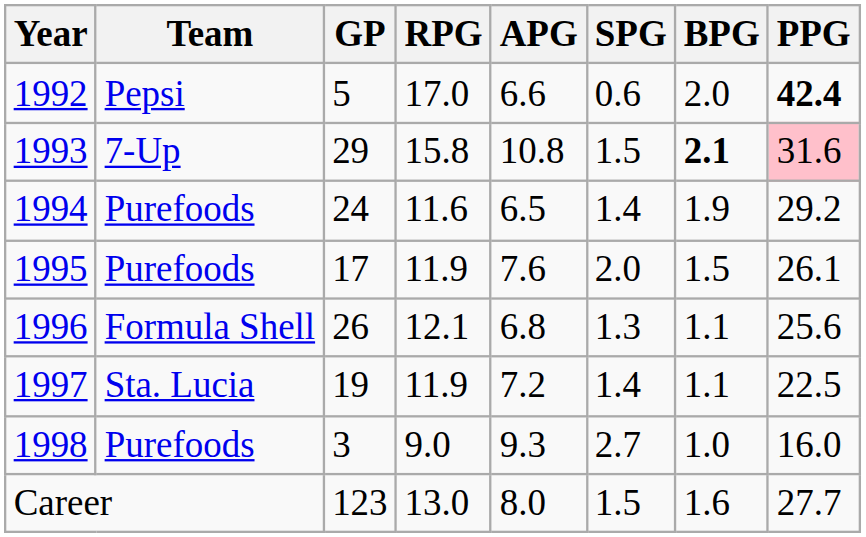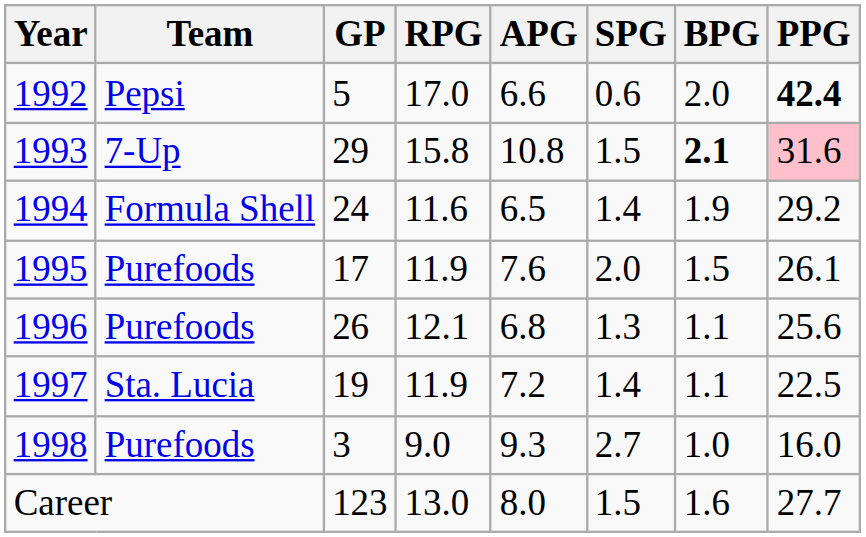 <table class="wikitable sortable">
 <tr>
 <th>Year</th>
 <th>Team</th>
 <th>GP</th>
 <th>RPG</th>
 <th>APG</th>
 <th>SPG</th>
 <th>BPG</th>
 <th>PPG</th>
 </tr>
 <tr>
 <td><a href='#'>1992</a></td>
 <td><a href='#'>Pepsi</a></td>
 <td>5</td>
 <td>17.0</td>
 <td>6.6</td>
 <td>0.6</td>
 <td>2.0</td>
 <td><strong>42.4</strong></td>
 </tr>
 <tr>
 <td><a href='#'>1993</a></td>
 <td><a href='#'>7-Up</a></td>
 <td>29</td>
 <td>15.8</td>
 <td>10.8</td>
 <td>1.5</td>
 <td><strong>2.1</strong></td>
 <td style="background: pink;">31.6</td>
 </tr>
 <tr>
 <td><a href='#'>1994</a></td>
-<td><a href='#'>Purefoods</a></td>
+<td><a href='#'>Formula Shell</a></td>
 <td>24</td>
 <td>11.6</td>
 <td>6.5</td>
 <td>1.4</td>
 <td>1.9</td>
 <td>29.2</td>
 </tr>
 <tr>
 <td><a href='#'>1995</a></td>
 <td><a href='#'>Purefoods</a></td>
 <td>17</td>
 <td>11.9</td>
 <td>7.6</td>
 <td>2.0</td>
 <td>1.5</td>
 <td>26.1</td>
 </tr>
 <tr>
 <td><a href='#'>1996</a></td>
-<td><a href='#'>Formula Shell</a></td>
+<td><a href='#'>Purefoods</a></td>
 <td>26</td>
 <td>12.1</td>
 <td>6.8</td>
 <td>1.3</td>
 <td>1.1</td>
 <td>25.6</td>
 </tr>
 <tr>
 <td><a href='#'>1997</a></td>
 <td><a href='#'>Sta. Lucia</a></td>
 <td>19</td>
 <td>11.9</td>
 <td>7.2</td>
 <td>1.4</td>
 <td>1.1</td>
 <td>22.5</td>
 </tr>
 <tr>
 <td><a href='#'>1998</a></td>
 <td><a href='#'>Purefoods</a></td>
 <td>3</td>
 <td>9.0</td>
 <td>9.3</td>
 <td>2.7</td>
 <td>1.0</td>
 <td>16.0</td>
 </tr>
 <tr>
 <td colspan="2">Career</td>
 <td>123</td>
 <td>13.0</td>
 <td>8.0</td>
 <td>1.5</td>
 <td>1.6</td>
 <td>27.7</td>
 </tr>
 </table>
